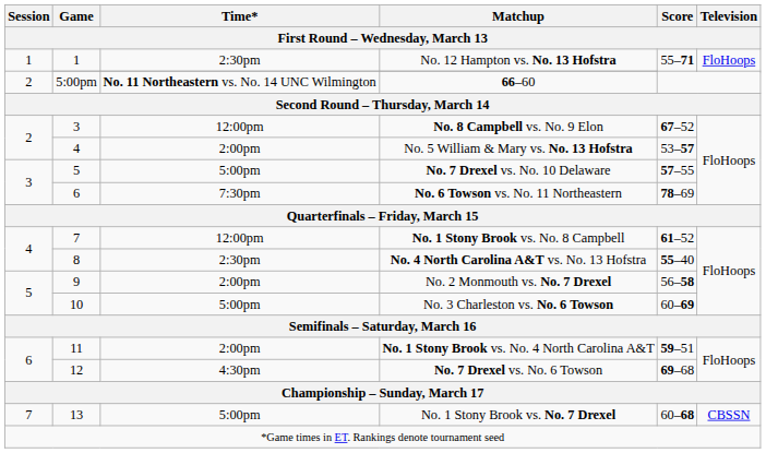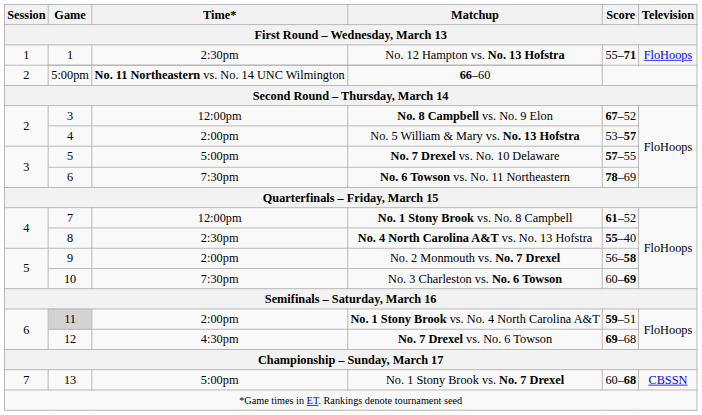 <table class="wikitable" style="font-size: 95%;text-align:center">
 <tr>
 <th>Session</th>
 <th>Game</th>
 <th>Time*</th>
 <th>Matchup</th>
 <th>Score</th>
 <th>Television</th>
 </tr>
 <tr>
 <th colspan=6>First Round – Wednesday, March 13</th>
 </tr>
 <tr>
 <td rowspan=2>1</td>
 <td>1</td>
 <td>2:30pm</td>
 <td>No. 12 Hampton vs. <strong>No. 13 Hofstra</strong></td>
 <td>55–<strong>71</strong></td>
 <td rowspan=2><a href='#'>FloHoops</a></td>
 </tr>
 <tr>
 </tr>
 <tr>
 <td>2</td>
 <td>5:00pm</td>
 <td><strong>No. 11 Northeastern</strong> vs. No. 14 UNC Wilmington</td>
 <td><strong>66</strong>–60</td>
 </tr>
 <tr>
 <th colspan=6>Second Round – Thursday, March 14</th>
 </tr>
 <tr>
 <td rowspan=2>2</td>
 <td>3</td>
 <td>12:00pm</td>
 <td><strong>No. 8 Campbell</strong> vs. No. 9 Elon</td>
 <td><strong>67</strong>–52</td>
 <td rowspan=4>FloHoops</td>
 </tr>
 <tr>
 <td>4</td>
 <td>2:00pm</td>
 <td>No. 5 William & Mary vs. <strong>No. 13 Hofstra</strong></td>
 <td>53–<strong>57</strong></td>
 </tr>
 <tr>
 <td rowspan=2>3</td>
 <td>5</td>
 <td>5:00pm</td>
 <td><strong>No. 7 Drexel</strong> vs. No. 10 Delaware</td>
 <td><strong>57</strong>–55</td>
 </tr>
 <tr>
 <td>6</td>
 <td>7:30pm</td>
 <td><strong>No. 6 Towson</strong> vs. No. 11 Northeastern</td>
 <td><strong>78</strong>–69</td>
 </tr>
 <tr>
 <th colspan=6>Quarterfinals – Friday, March 15</th>
 </tr>
 <tr>
 <td rowspan=2>4</td>
 <td>7</td>
 <td>12:00pm</td>
 <td><strong>No. 1 Stony Brook</strong> vs. No. 8 Campbell</td>
 <td><strong>61</strong>–52</td>
 <td rowspan=4>FloHoops</td>
 </tr>
 <tr>
 <td>8</td>
 <td>2:30pm</td>
 <td><strong>No. 4 North Carolina A&T</strong> vs. No. 13 Hofstra</td>
 <td><strong>55</strong>–40</td>
 </tr>
 <tr>
 <td rowspan=2>5</td>
 <td>9</td>
 <td>2:00pm</td>
 <td>No. 2 Monmouth vs. <strong>No. 7 Drexel</strong></td>
 <td>56–<strong>58</strong></td>
 </tr>
 <tr>
 <td>10</td>
-<td>5:00pm</td>
+<td>7:30pm</td>
 <td>No. 3 Charleston vs. <strong>No. 6 Towson</strong></td>
 <td>60–<strong>69</strong></td>
 </tr>
 <tr>
 <th colspan=6>Semifinals – Saturday, March 16</th>
 </tr>
 <tr>
 <td rowspan=2>6</td>
-<td>11</td>
+<td style="background: lightgrey;">11</td>
 <td>2:00pm</td>
 <td><strong>No. 1 Stony Brook</strong> vs. No. 4 North Carolina A&T</td>
 <td><strong>59</strong>–51</td>
 <td rowspan=2>FloHoops</td>
 </tr>
 <tr>
 <td>12</td>
 <td>4:30pm</td>
 <td><strong>No. 7 Drexel</strong> vs. No. 6 Towson</td>
 <td><strong>69</strong>–68</td>
 </tr>
 <tr>
 <th colspan=6>Championship – Sunday, March 17</th>
 </tr>
 <tr>
 <td>7</td>
 <td>13</td>
 <td>5:00pm</td>
 <td>No. 1 Stony Brook vs. <strong>No. 7 Drexel</strong></td>
 <td>60–<strong>68</strong></td>
 <td><a href='#'>CBSSN</a></td>
 </tr>
 <tr>
 <td colspan=6><small>*Game times in <a href='#'>ET</a>. Rankings denote tournament seed</small></td>
 </tr>
 </table>
